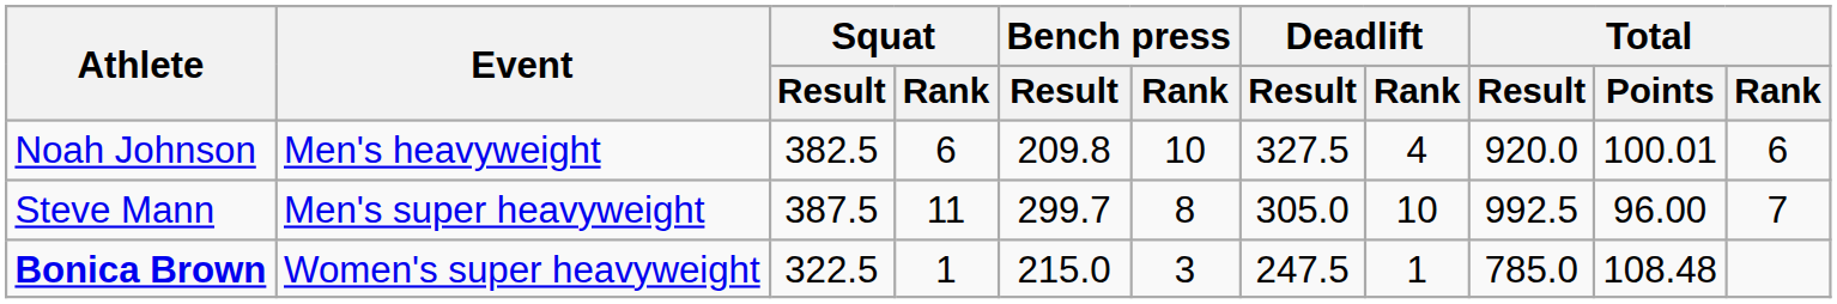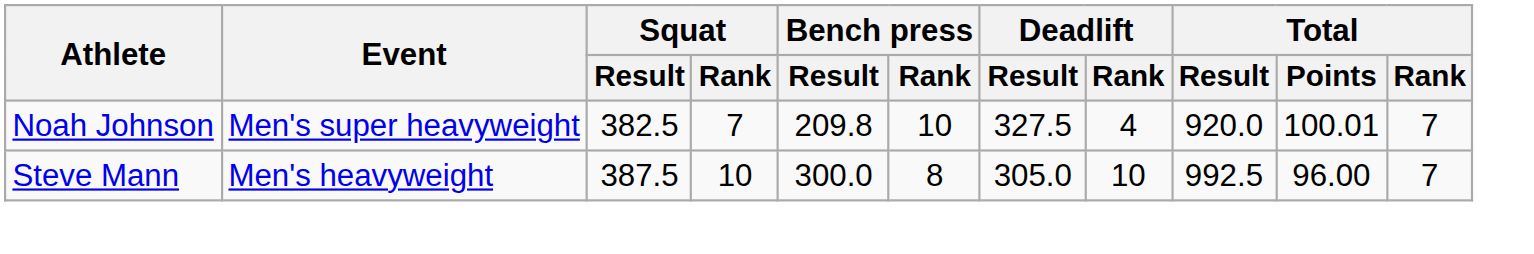 <table class=wikitable style=font-size:90%;text-align:center>
 <tr>
 <th rowspan=2>Athlete</th>
 <th rowspan=2>Event</th>
 <th colspan=2>Squat</th>
 <th colspan=2>Bench press</th>
 <th colspan=2>Deadlift</th>
 <th colspan=3>Total</th>
 </tr>
 <tr style=font-size:95%>
 <th>Result</th>
 <th>Rank</th>
 <th>Result</th>
 <th>Rank</th>
 <th>Result</th>
 <th>Rank</th>
 <th>Result</th>
 <th>Points</th>
 <th>Rank</th>
 </tr>
 <tr>
 <td align=left><a href='#'>Noah Johnson</a></td>
-<td align=left><a href='#'>Men's heavyweight</a></td>
+<td align=left><a href='#'>Men's super heavyweight</a></td>
 <td>382.5</td>
-<td>6</td>
+<td>7</td>
 <td>209.8</td>
 <td>10</td>
 <td>327.5</td>
 <td>4</td>
 <td>920.0</td>
 <td>100.01</td>
-<td>6</td>
+<td>7</td>
 </tr>
 <tr>
 <td align=left><a href='#'>Steve Mann</a></td>
-<td align=left><a href='#'>Men's super heavyweight</a></td>
+<td align=left><a href='#'>Men's heavyweight</a></td>
 <td>387.5</td>
-<td>11</td>
-<td>299.7</td>
+<td>10</td>
+<td>300.0</td>
 <td>8</td>
 <td>305.0</td>
 <td>10</td>
 <td>992.5</td>
 <td>96.00</td>
 <td>7</td>
 </tr>
-<tr>
-<td align=left><strong><a href='#'>Bonica Brown</a></strong></td>
-<td align=left><a href='#'>Women's super heavyweight</a></td>
-<td>322.5</td>
-<td>1</td>
-<td>215.0</td>
-<td>3</td>
-<td>247.5</td>
-<td>1</td>
-<td>785.0</td>
-<td>108.48</td>
-<td></td>
-</tr>
 </table>
